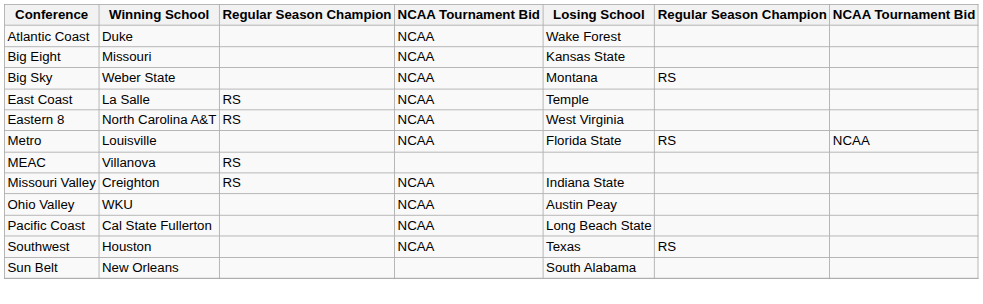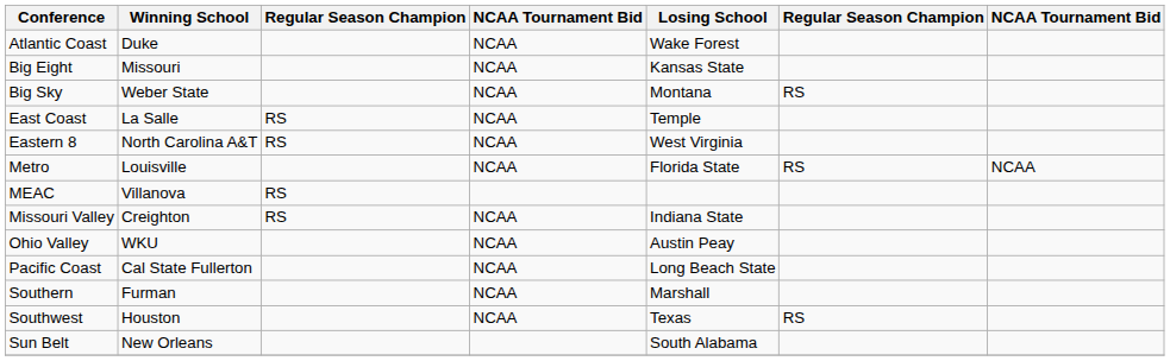 <table class="wikitable">
 <tr>
 <th>Conference</th>
 <th>Winning School</th>
 <th>Regular Season Champion</th>
 <th>NCAA Tournament Bid</th>
 <th>Losing School</th>
 <th>Regular Season Champion</th>
 <th>NCAA Tournament Bid</th>
 </tr>
 <tr>
 <td>Atlantic Coast</td>
 <td>Duke</td>
 <td></td>
 <td>NCAA</td>
 <td>Wake Forest</td>
 <td></td>
 <td></td>
 </tr>
 <tr>
 <td>Big Eight</td>
 <td>Missouri</td>
 <td></td>
 <td>NCAA</td>
 <td>Kansas State</td>
 <td></td>
 <td></td>
 </tr>
 <tr>
 <td>Big Sky</td>
 <td>Weber State</td>
 <td></td>
 <td>NCAA</td>
 <td>Montana</td>
 <td>RS</td>
 <td></td>
 </tr>
 <tr>
 <td>East Coast</td>
 <td>La Salle</td>
 <td>RS</td>
 <td>NCAA</td>
 <td>Temple</td>
 <td></td>
 <td></td>
 </tr>
 <tr>
 <td>Eastern 8</td>
 <td>North Carolina A&T</td>
 <td>RS</td>
 <td>NCAA</td>
 <td>West Virginia</td>
 <td></td>
 <td></td>
 </tr>
 <tr>
 <td>Metro</td>
 <td>Louisville</td>
 <td></td>
 <td>NCAA</td>
 <td>Florida State</td>
 <td>RS</td>
 <td>NCAA</td>
 </tr>
 <tr>
 <td>MEAC</td>
 <td>Villanova</td>
 <td>RS</td>
 <td></td>
 <td></td>
 <td></td>
 <td></td>
 </tr>
 <tr>
 <td>Missouri Valley</td>
 <td>Creighton</td>
 <td>RS</td>
 <td>NCAA</td>
 <td>Indiana State</td>
 <td></td>
 <td></td>
 </tr>
 <tr>
 <td>Ohio Valley</td>
 <td>WKU</td>
 <td></td>
 <td>NCAA</td>
 <td>Austin Peay</td>
 <td></td>
 <td></td>
 </tr>
 <tr>
 <td>Pacific Coast</td>
 <td>Cal State Fullerton</td>
 <td></td>
 <td>NCAA</td>
 <td>Long Beach State</td>
 <td></td>
 <td></td>
 </tr>
 <tr>
+<td>Southern</td>
+<td>Furman</td>
+<td></td>
+<td>NCAA</td>
+<td>Marshall</td>
+<td></td>
+<td></td>
+</tr>
+<tr>
 <td>Southwest</td>
 <td>Houston</td>
 <td></td>
 <td>NCAA</td>
 <td>Texas</td>
 <td>RS</td>
 <td></td>
 </tr>
 <tr>
 <td>Sun Belt</td>
 <td>New Orleans</td>
 <td></td>
 <td></td>
 <td>South Alabama</td>
 <td></td>
 <td></td>
 </tr>
 <tr>
 </tr>
 </table>
